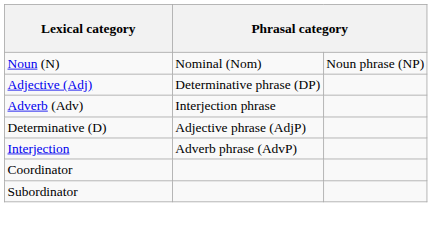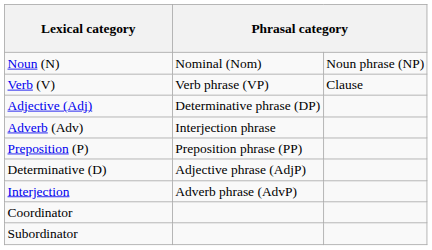 <table class="wikitable">
 <tr>
 <th><blockquote>Lexical category</blockquote></th>
 <th colspan="2">Phrasal category</th>
 </tr>
 <tr>
 <td><a href='#'>Noun</a> (N)</td>
 <td>Nominal (Nom)</td>
 <td>Noun phrase (NP)</td>
 </tr>
 <tr>
+<td><a href='#'>Verb</a> (V)</td>
+<td>Verb phrase (VP)</td>
+<td>Clause</td>
+</tr>
+<tr>
 <td><a href='#'>Adjective (Adj)</a></td>
 <td>Determinative phrase (DP)</td>
 <td></td>
 </tr>
 <tr>
 <td><a href='#'>Adverb</a> (Adv)</td>
 <td>Interjection phrase</td>
+<td></td>
+</tr>
+<tr>
+<td><a href='#'>Preposition</a> (P)</td>
+<td>Preposition phrase (PP)</td>
 <td></td>
 </tr>
 <tr>
 <td>Determinative (D)</td>
 <td>Adjective phrase (AdjP)</td>
 <td></td>
 </tr>
 <tr>
 <td><a href='#'>Interjection</a></td>
 <td>Adverb phrase (AdvP)</td>
 <td></td>
 </tr>
 <tr>
 <td>Coordinator</td>
 <td></td>
 <td></td>
 </tr>
 <tr>
 <td>Subordinator</td>
 <td></td>
 <td></td>
 </tr>
 </table>
